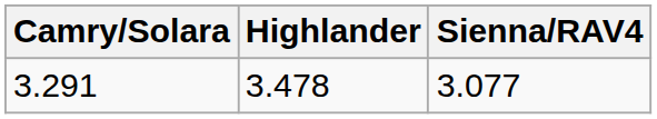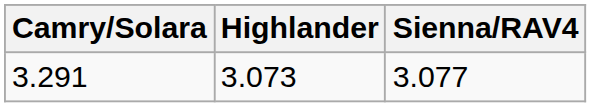 <table class="wikitable">
 <tr>
 <th>Camry/Solara</th>
 <th>Highlander</th>
 <th>Sienna/RAV4</th>
 </tr>
 <tr>
 <td>3.291</td>
-<td>3.478</td>
+<td>3.073</td>
 <td>3.077</td>
 </tr>
 </table>
